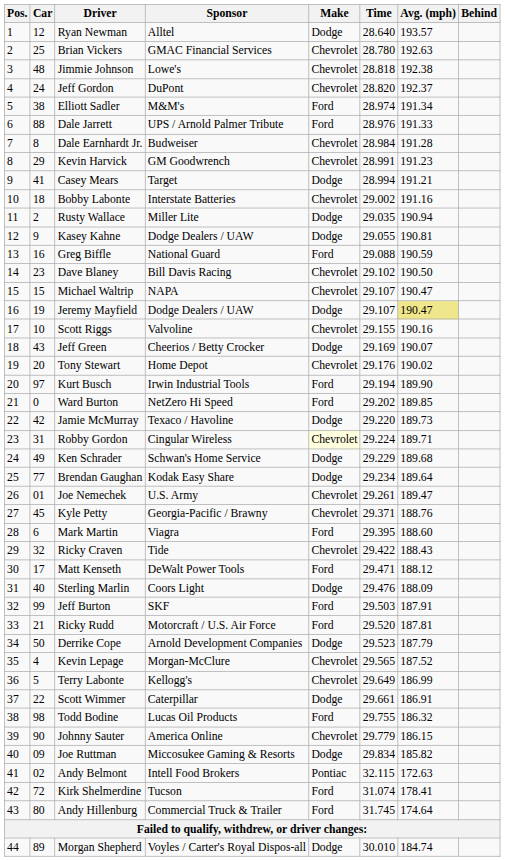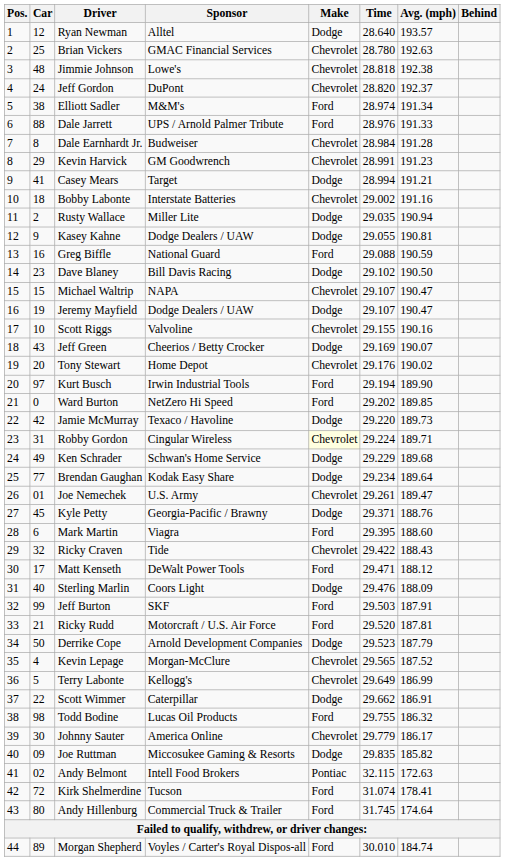 <table class="wikitable">
 <tr>
 <th>Pos.</th>
 <th>Car</th>
 <th>Driver</th>
 <th>Sponsor</th>
 <th>Make</th>
 <th>Time</th>
 <th>Avg. (mph)</th>
 <th>Behind</th>
 </tr>
 <tr>
 <td>1</td>
 <td>12</td>
 <td>Ryan Newman</td>
 <td>Alltel</td>
 <td>Dodge</td>
 <td>28.640</td>
 <td>193.57</td>
 <td></td>
 </tr>
 <tr>
 <td>2</td>
 <td>25</td>
 <td>Brian Vickers</td>
 <td>GMAC Financial Services</td>
 <td>Chevrolet</td>
 <td>28.780</td>
 <td>192.63</td>
 <td></td>
 </tr>
 <tr>
 <td>3</td>
 <td>48</td>
 <td>Jimmie Johnson</td>
 <td>Lowe's</td>
 <td>Chevrolet</td>
 <td>28.818</td>
 <td>192.38</td>
 <td></td>
 </tr>
 <tr>
 <td>4</td>
 <td>24</td>
 <td>Jeff Gordon</td>
 <td>DuPont</td>
 <td>Chevrolet</td>
 <td>28.820</td>
 <td>192.37</td>
 <td></td>
 </tr>
 <tr>
 <td>5</td>
 <td>38</td>
 <td>Elliott Sadler</td>
 <td>M&M's</td>
 <td>Ford</td>
 <td>28.974</td>
 <td>191.34</td>
 <td></td>
 </tr>
 <tr>
 <td>6</td>
 <td>88</td>
 <td>Dale Jarrett</td>
 <td>UPS / Arnold Palmer Tribute</td>
 <td>Ford</td>
 <td>28.976</td>
 <td>191.33</td>
 <td></td>
 </tr>
 <tr>
 <td>7</td>
 <td>8</td>
 <td>Dale Earnhardt Jr.</td>
 <td>Budweiser</td>
 <td>Chevrolet</td>
 <td>28.984</td>
 <td>191.28</td>
 <td></td>
 </tr>
 <tr>
 <td>8</td>
 <td>29</td>
 <td>Kevin Harvick</td>
 <td>GM Goodwrench</td>
 <td>Chevrolet</td>
 <td>28.991</td>
 <td>191.23</td>
 <td></td>
 </tr>
 <tr>
 <td>9</td>
 <td>41</td>
 <td>Casey Mears</td>
 <td>Target</td>
 <td>Dodge</td>
 <td>28.994</td>
 <td>191.21</td>
 <td></td>
 </tr>
 <tr>
 <td>10</td>
 <td>18</td>
 <td>Bobby Labonte</td>
 <td>Interstate Batteries</td>
 <td>Chevrolet</td>
 <td>29.002</td>
 <td>191.16</td>
 <td></td>
 </tr>
 <tr>
 <td>11</td>
 <td>2</td>
 <td>Rusty Wallace</td>
 <td>Miller Lite</td>
 <td>Dodge</td>
 <td>29.035</td>
 <td>190.94</td>
 <td></td>
 </tr>
 <tr>
 <td>12</td>
 <td>9</td>
 <td>Kasey Kahne</td>
 <td>Dodge Dealers / UAW</td>
 <td>Dodge</td>
 <td>29.055</td>
 <td>190.81</td>
 <td></td>
 </tr>
 <tr>
 <td>13</td>
 <td>16</td>
 <td>Greg Biffle</td>
 <td>National Guard</td>
 <td>Ford</td>
 <td>29.088</td>
 <td>190.59</td>
 <td></td>
 </tr>
 <tr>
 <td>14</td>
 <td>23</td>
 <td>Dave Blaney</td>
 <td>Bill Davis Racing</td>
-<td>Chevrolet</td>
+<td>Dodge</td>
 <td>29.102</td>
 <td>190.50</td>
 <td></td>
 </tr>
 <tr>
 <td>15</td>
 <td>15</td>
 <td>Michael Waltrip</td>
 <td>NAPA</td>
 <td>Chevrolet</td>
 <td>29.107</td>
 <td>190.47</td>
 <td></td>
 </tr>
 <tr>
 <td>16</td>
 <td>19</td>
 <td>Jeremy Mayfield</td>
 <td>Dodge Dealers / UAW</td>
 <td>Dodge</td>
 <td>29.107</td>
-<td style="background: khaki;">190.47</td>
+<td>190.47</td>
 <td></td>
 </tr>
 <tr>
 <td>17</td>
 <td>10</td>
 <td>Scott Riggs</td>
 <td>Valvoline</td>
 <td>Chevrolet</td>
 <td>29.155</td>
 <td>190.16</td>
 <td></td>
 </tr>
 <tr>
 <td>18</td>
 <td>43</td>
 <td>Jeff Green</td>
 <td>Cheerios / Betty Crocker</td>
 <td>Dodge</td>
 <td>29.169</td>
 <td>190.07</td>
 <td></td>
 </tr>
 <tr>
 <td>19</td>
 <td>20</td>
 <td>Tony Stewart</td>
 <td>Home Depot</td>
 <td>Chevrolet</td>
 <td>29.176</td>
 <td>190.02</td>
 <td></td>
 </tr>
 <tr>
 <td>20</td>
 <td>97</td>
 <td>Kurt Busch</td>
 <td>Irwin Industrial Tools</td>
 <td>Ford</td>
 <td>29.194</td>
 <td>189.90</td>
 <td></td>
 </tr>
 <tr>
 <td>21</td>
 <td>0</td>
 <td>Ward Burton</td>
 <td>NetZero Hi Speed</td>
 <td>Ford</td>
 <td>29.202</td>
 <td>189.85</td>
 <td></td>
 </tr>
 <tr>
 <td>22</td>
 <td>42</td>
 <td>Jamie McMurray</td>
 <td>Texaco / Havoline</td>
 <td>Dodge</td>
 <td>29.220</td>
 <td>189.73</td>
 <td></td>
 </tr>
 <tr>
 <td>23</td>
 <td>31</td>
 <td>Robby Gordon</td>
 <td>Cingular Wireless</td>
 <td style="background: lightyellow;">Chevrolet</td>
 <td>29.224</td>
 <td>189.71</td>
 <td></td>
 </tr>
 <tr>
 <td>24</td>
 <td>49</td>
 <td>Ken Schrader</td>
 <td>Schwan's Home Service</td>
 <td>Dodge</td>
 <td>29.229</td>
 <td>189.68</td>
 <td></td>
 </tr>
 <tr>
 <td>25</td>
 <td>77</td>
 <td>Brendan Gaughan</td>
 <td>Kodak Easy Share</td>
 <td>Dodge</td>
 <td>29.234</td>
 <td>189.64</td>
 <td></td>
 </tr>
 <tr>
 <td>26</td>
 <td>01</td>
 <td>Joe Nemechek</td>
 <td>U.S. Army</td>
 <td>Chevrolet</td>
 <td>29.261</td>
 <td>189.47</td>
 <td></td>
 </tr>
 <tr>
 <td>27</td>
 <td>45</td>
 <td>Kyle Petty</td>
 <td>Georgia-Pacific / Brawny</td>
-<td>Chevrolet</td>
+<td>Dodge</td>
 <td>29.371</td>
 <td>188.76</td>
 <td></td>
 </tr>
 <tr>
 <td>28</td>
 <td>6</td>
 <td>Mark Martin</td>
 <td>Viagra</td>
 <td>Ford</td>
 <td>29.395</td>
 <td>188.60</td>
 <td></td>
 </tr>
 <tr>
 <td>29</td>
 <td>32</td>
 <td>Ricky Craven</td>
 <td>Tide</td>
 <td>Chevrolet</td>
 <td>29.422</td>
 <td>188.43</td>
 <td></td>
 </tr>
 <tr>
 <td>30</td>
 <td>17</td>
 <td>Matt Kenseth</td>
 <td>DeWalt Power Tools</td>
 <td>Ford</td>
 <td>29.471</td>
 <td>188.12</td>
 <td></td>
 </tr>
 <tr>
 <td>31</td>
 <td>40</td>
 <td>Sterling Marlin</td>
 <td>Coors Light</td>
 <td>Dodge</td>
 <td>29.476</td>
 <td>188.09</td>
 <td></td>
 </tr>
 <tr>
 <td>32</td>
 <td>99</td>
 <td>Jeff Burton</td>
 <td>SKF</td>
 <td>Ford</td>
 <td>29.503</td>
 <td>187.91</td>
 <td></td>
 </tr>
 <tr>
 <td>33</td>
 <td>21</td>
 <td>Ricky Rudd</td>
 <td>Motorcraft / U.S. Air Force</td>
 <td>Ford</td>
 <td>29.520</td>
 <td>187.81</td>
 <td></td>
 </tr>
 <tr>
 <td>34</td>
 <td>50</td>
 <td>Derrike Cope</td>
 <td>Arnold Development Companies</td>
 <td>Dodge</td>
 <td>29.523</td>
 <td>187.79</td>
 <td></td>
 </tr>
 <tr>
 <td>35</td>
 <td>4</td>
 <td>Kevin Lepage</td>
 <td>Morgan-McClure</td>
 <td>Chevrolet</td>
 <td>29.565</td>
 <td>187.52</td>
 <td></td>
 </tr>
 <tr>
 <td>36</td>
 <td>5</td>
 <td>Terry Labonte</td>
 <td>Kellogg's</td>
 <td>Chevrolet</td>
 <td>29.649</td>
 <td>186.99</td>
 <td></td>
 </tr>
 <tr>
 <td>37</td>
 <td>22</td>
 <td>Scott Wimmer</td>
 <td>Caterpillar</td>
 <td>Dodge</td>
-<td>29.661</td>
+<td>29.662</td>
 <td>186.91</td>
 <td></td>
 </tr>
 <tr>
 <td>38</td>
 <td>98</td>
 <td>Todd Bodine</td>
 <td>Lucas Oil Products</td>
 <td>Ford</td>
 <td>29.755</td>
 <td>186.32</td>
 <td></td>
 </tr>
 <tr>
 <td>39</td>
-<td>90</td>
+<td>30</td>
 <td>Johnny Sauter</td>
 <td>America Online</td>
 <td>Chevrolet</td>
 <td>29.779</td>
-<td>186.15</td>
+<td>186.17</td>
 <td></td>
 </tr>
 <tr>
 <td>40</td>
 <td>09</td>
 <td>Joe Ruttman</td>
 <td>Miccosukee Gaming & Resorts</td>
 <td>Dodge</td>
-<td>29.834</td>
+<td>29.835</td>
 <td>185.82</td>
 <td></td>
 </tr>
 <tr>
 <td>41</td>
 <td>02</td>
 <td>Andy Belmont</td>
 <td>Intell Food Brokers</td>
 <td>Pontiac</td>
 <td>32.115</td>
 <td>172.63</td>
 <td></td>
 </tr>
 <tr>
 <td>42</td>
 <td>72</td>
 <td>Kirk Shelmerdine</td>
 <td>Tucson</td>
 <td>Ford</td>
 <td>31.074</td>
 <td>178.41</td>
 <td></td>
 </tr>
 <tr>
 <td>43</td>
 <td>80</td>
 <td>Andy Hillenburg</td>
 <td>Commercial Truck & Trailer</td>
 <td>Ford</td>
 <td>31.745</td>
 <td>174.64</td>
 <td></td>
 </tr>
 <tr>
 <th colspan="8">Failed to qualify, withdrew, or driver changes:</th>
 </tr>
 <tr>
 <td>44</td>
 <td>89</td>
 <td>Morgan Shepherd</td>
 <td>Voyles / Carter's Royal Dispos-all</td>
-<td>Dodge</td>
+<td>Ford</td>
 <td>30.010</td>
 <td>184.74</td>
 <td></td>
 </tr>
 </table>
